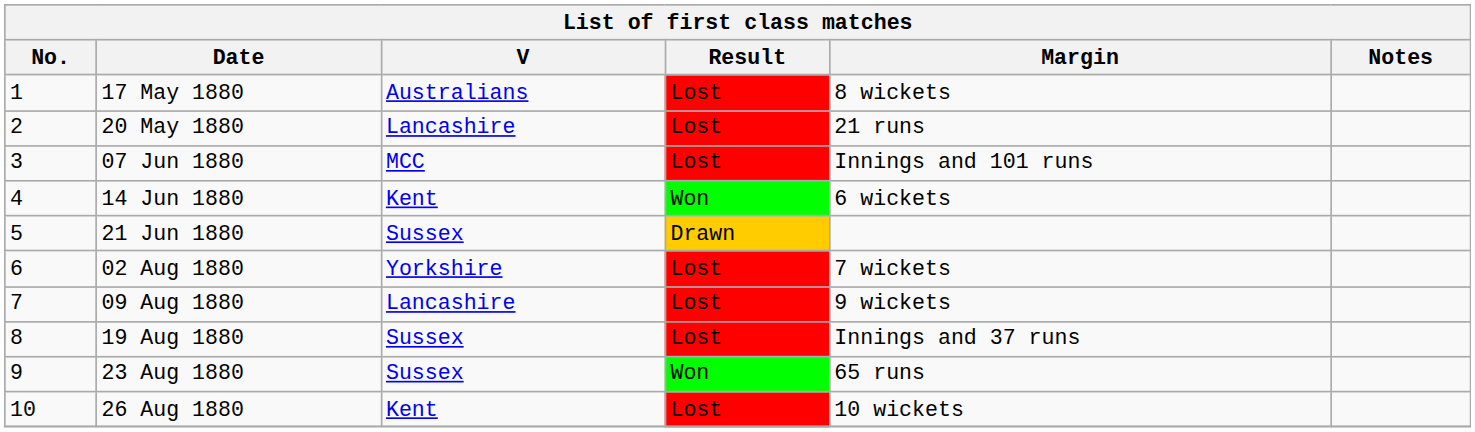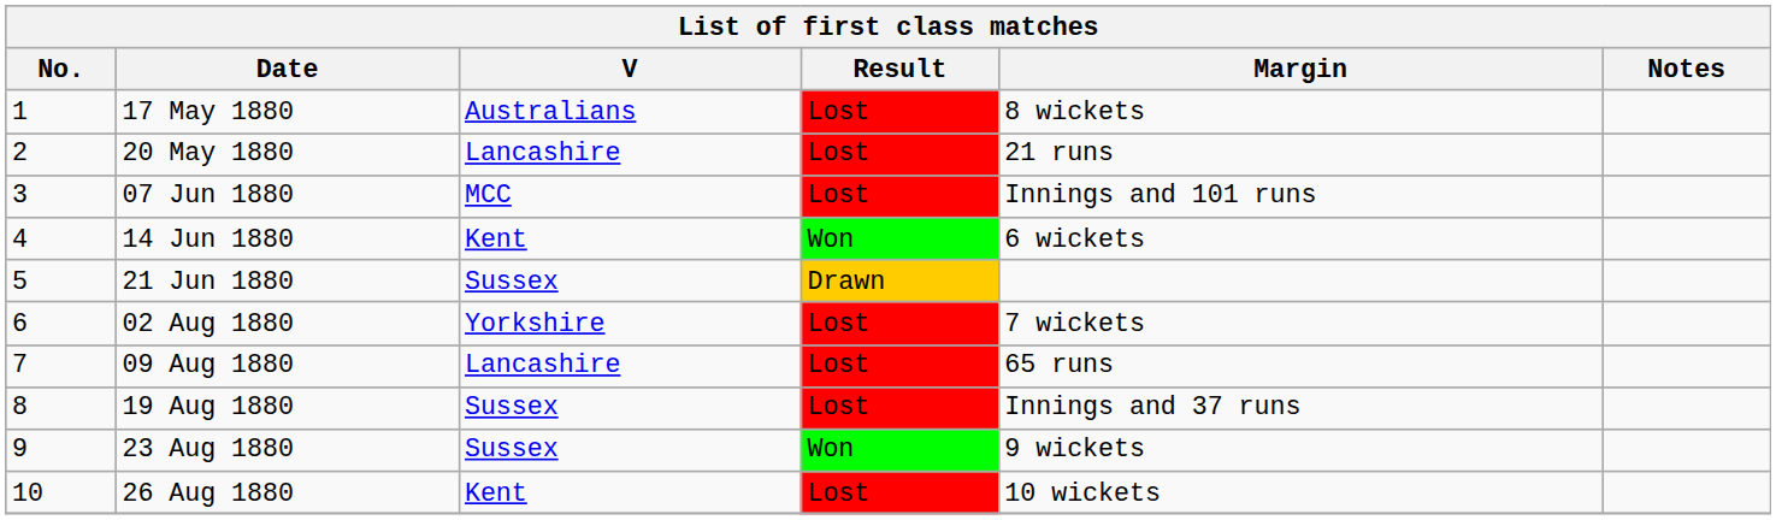 <table class="wikitable" width="100%">
 <tr>
 <th bgcolor="#efefef" colspan=6>List of  first class matches</th>
 </tr>
 <tr bgcolor="#efefef">
 <th>No.</th>
 <th>Date</th>
 <th>V</th>
 <th>Result</th>
 <th>Margin</th>
 <th>Notes</th>
 </tr>
 <tr>
 <td>1</td>
 <td>17 May 1880</td>
 <td><a href='#'>Australians</a> <br> </td>
 <td bgcolor="#FF0000">Lost</td>
 <td>8 wickets</td>
 <td></td>
 </tr>
 <tr>
 <td>2</td>
 <td>20 May 1880</td>
 <td><a href='#'>Lancashire</a> <br> </td>
 <td bgcolor="#FF0000">Lost</td>
 <td>21 runs</td>
 <td></td>
 </tr>
 <tr>
 <td>3</td>
 <td>07 Jun 1880</td>
 <td><a href='#'>MCC</a>   <br> </td>
 <td bgcolor="#FF0000">Lost</td>
 <td>Innings and 101 runs</td>
 <td></td>
 </tr>
 <tr>
 <td>4</td>
 <td>14 Jun 1880</td>
 <td><a href='#'>Kent</a> <br></td>
 <td bgcolor="#00FF00">Won</td>
 <td>6 wickets</td>
 <td></td>
 </tr>
 <tr>
 <td>5</td>
 <td>21 Jun 1880</td>
 <td><a href='#'>Sussex</a> <br> </td>
 <td bgcolor="#FFCC00">Drawn</td>
 <td></td>
 <td></td>
 </tr>
 <tr>
 <td>6</td>
 <td>02 Aug 1880</td>
 <td><a href='#'>Yorkshire</a><br> </td>
 <td bgcolor="#FF0000">Lost</td>
 <td>7 wickets</td>
 <td></td>
 </tr>
 <tr>
 <td>7</td>
 <td>09 Aug 1880</td>
 <td><a href='#'>Lancashire</a> <br> </td>
 <td bgcolor="#FF0000">Lost</td>
-<td>9 wickets</td>
+<td>65 runs</td>
 <td></td>
 </tr>
 <tr>
 <td>8</td>
 <td>19 Aug 1880</td>
 <td><a href='#'>Sussex</a><br> </td>
 <td bgcolor="#FF0000">Lost</td>
 <td>Innings and 37 runs</td>
 <td></td>
 </tr>
 <tr>
 <td>9</td>
 <td>23 Aug 1880</td>
 <td><a href='#'>Sussex</a><br> </td>
 <td bgcolor="#00FF00">Won</td>
-<td>65 runs</td>
+<td>9 wickets</td>
 <td></td>
 </tr>
 <tr>
 <td>10</td>
 <td>26 Aug 1880</td>
 <td><a href='#'>Kent</a> <br> </td>
 <td bgcolor="#FF0000">Lost</td>
 <td>10 wickets</td>
 <td></td>
 </tr>
 <tr>
 </tr>
 </table>
